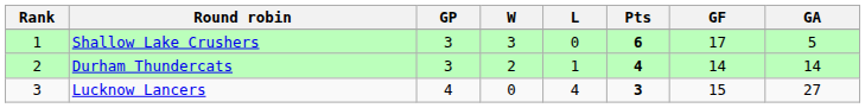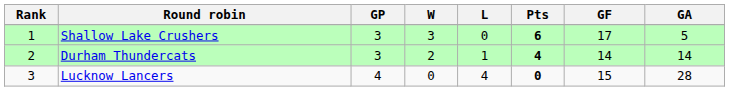 <table class="wikitable" style="text-align:center" width:50em">
 <tr>
 <th bgcolor="#DDDDFF" width="5%">Rank</th>
 <th bgcolor="#DDDDFF" width="27.5%">Round robin</th>
 <th bgcolor="#DDDDFF" width="5%">GP</th>
 <th bgcolor="#DDDDFF" width="5%">W</th>
 <th bgcolor="#DDDDFF" width="5%">L</th>
 <th bgcolor="#DDDDFF" width="5%">Pts</th>
 <th bgcolor="#DDDDFF" width="7.5%">GF</th>
 <th bgcolor="#DDDDFF" width="7.5%">GA</th>
 </tr>
 <tr>
 </tr>
 <tr bgcolor="#bbffbb">
 <td>1</td>
 <td align=left><a href='#'>Shallow Lake Crushers</a></td>
 <td>3</td>
 <td>3</td>
 <td>0</td>
 <td><strong>6</strong></td>
 <td>17</td>
 <td>5</td>
 </tr>
 <tr bgcolor="#bbffbb">
 <td>2</td>
 <td align=left><a href='#'>Durham Thundercats</a></td>
 <td>3</td>
 <td>2</td>
 <td>1</td>
 <td><strong>4</strong></td>
 <td>14</td>
 <td>14</td>
 </tr>
 <tr>
 <td>3</td>
 <td align=left><a href='#'>Lucknow Lancers</a></td>
 <td>4</td>
 <td>0</td>
 <td>4</td>
-<td><strong>3</strong></td>
+<td><strong>0</strong></td>
 <td>15</td>
-<td>27</td>
+<td>28</td>
 </tr>
 </table>
